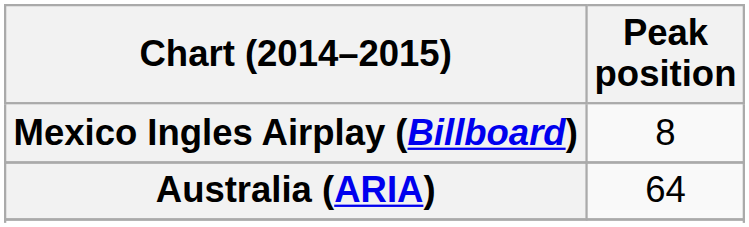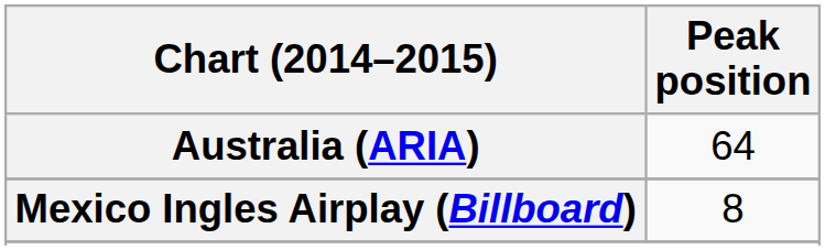 <table class="wikitable plainrowheaders sortable" style="text-align:center">
 <tr>
 <th scope="col">Chart (2014–2015)</th>
 <th scope="col">Peak<br>position</th>
 </tr>
 <tr>
-<th scope="row">Mexico Ingles Airplay (<em><a href='#'>Billboard</a></em>)</th>
-<td style="text-align:center;">8</td>
+<th scope="row">Australia (<a href='#'>ARIA</a>)</th>
+<td>64</td>
 </tr>
 <tr>
 </tr>
 <tr>
 </tr>
 <tr>
 </tr>
 <tr>
 </tr>
 <tr>
 </tr>
 <tr>
 </tr>
 <tr>
 </tr>
 <tr>
-<th scope="row">Australia (<a href='#'>ARIA</a>)</th>
-<td>64</td>
+<th scope="row">Mexico Ingles Airplay (<em><a href='#'>Billboard</a></em>)</th>
+<td style="text-align:center;">8</td>
 </tr>
 <tr>
 </tr>
 <tr>
 </tr>
 <tr>
 </tr>
 <tr>
 </tr>
 <tr>
 </tr>
 <tr>
 </tr>
 <tr>
 </tr>
 <tr>
 </tr>
 <tr>
 </tr>
 <tr>
 </tr>
 <tr>
 </tr>
 <tr>
 </tr>
 <tr>
 </tr>
 <tr>
 </tr>
 </table>
